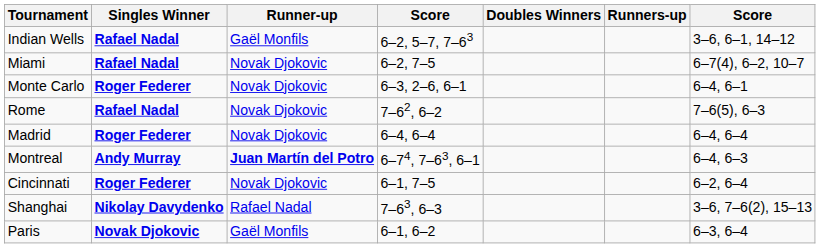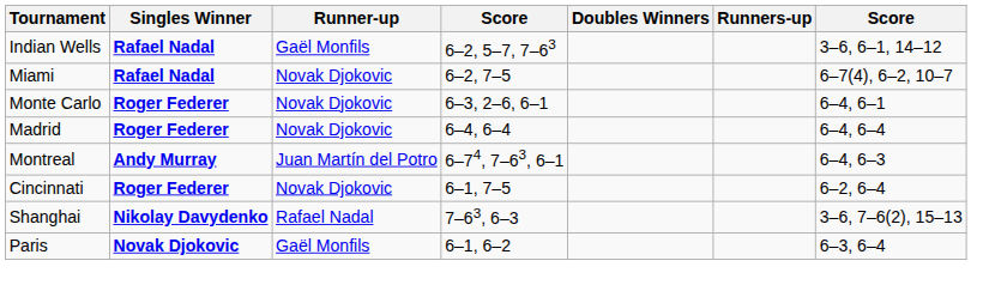 <table class="wikitable">
 <tr>
 <th scope="col">Tournament</th>
 <th scope="col">Singles Winner</th>
 <th scope="col">Runner-up</th>
 <th scope="col">Score</th>
 <th scope="col">Doubles Winners</th>
 <th scope="col">Runners-up</th>
 <th scope="col">Score</th>
 </tr>
 <tr>
 <td>Indian Wells</td>
 <td> <strong><a href='#'>Rafael Nadal</a></strong></td>
 <td> <a href='#'>Gaël Monfils</a></td>
 <td>6–2, 5–7, 7–6<sup>3</sup></td>
 <td></td>
 <td></td>
 <td>3–6, 6–1, 14–12</td>
 </tr>
 <tr>
 <td>Miami</td>
 <td> <strong><a href='#'>Rafael Nadal</a></strong></td>
 <td> <a href='#'>Novak Djokovic</a></td>
 <td>6–2, 7–5</td>
 <td></td>
 <td></td>
 <td>6–7(4), 6–2, 10–7</td>
 </tr>
 <tr>
 <td>Monte Carlo</td>
 <td> <strong><a href='#'>Roger Federer</a></strong></td>
 <td> <a href='#'>Novak Djokovic</a></td>
 <td>6–3, 2–6, 6–1</td>
 <td></td>
 <td></td>
 <td>6–4, 6–1</td>
 </tr>
 <tr>
-<td>Rome</td>
-<td> <strong><a href='#'>Rafael Nadal</a></strong></td>
-<td> <a href='#'>Novak Djokovic</a></td>
-<td>7–6<sup>2</sup>, 6–2</td>
-<td></td>
-<td></td>
-<td>7–6(5), 6–3</td>
-</tr>
-<tr>
 <td>Madrid</td>
 <td> <strong><a href='#'>Roger Federer</a></strong></td>
 <td> <a href='#'>Novak Djokovic</a></td>
 <td>6–4, 6–4</td>
 <td></td>
 <td></td>
 <td>6–4, 6–4</td>
 </tr>
 <tr>
 <td>Montreal</td>
 <td> <strong><a href='#'>Andy Murray</a></strong></td>
-<td><strong> <a href='#'>Juan Martín del Potro</a></strong></td>
+<td> <a href='#'>Juan Martín del Potro</a></td>
 <td>6–7<sup>4</sup>, 7–6<sup>3</sup>, 6–1</td>
 <td></td>
 <td></td>
 <td>6–4, 6–3</td>
 </tr>
 <tr>
 <td>Cincinnati</td>
 <td> <strong><a href='#'>Roger Federer</a></strong></td>
 <td> <a href='#'>Novak Djokovic</a></td>
 <td>6–1, 7–5</td>
 <td></td>
 <td></td>
 <td>6–2, 6–4</td>
 </tr>
 <tr>
 <td>Shanghai</td>
 <td> <strong><a href='#'>Nikolay Davydenko</a></strong></td>
 <td> <a href='#'>Rafael Nadal</a></td>
 <td>7–6<sup>3</sup>, 6–3</td>
 <td></td>
 <td></td>
 <td>3–6, 7–6(2), 15–13</td>
 </tr>
 <tr>
 <td>Paris</td>
 <td> <strong><a href='#'>Novak Djokovic</a></strong></td>
 <td> <a href='#'>Gaël Monfils</a></td>
 <td>6–1, 6–2</td>
 <td></td>
 <td></td>
 <td>6–3, 6–4</td>
 </tr>
 </table>
